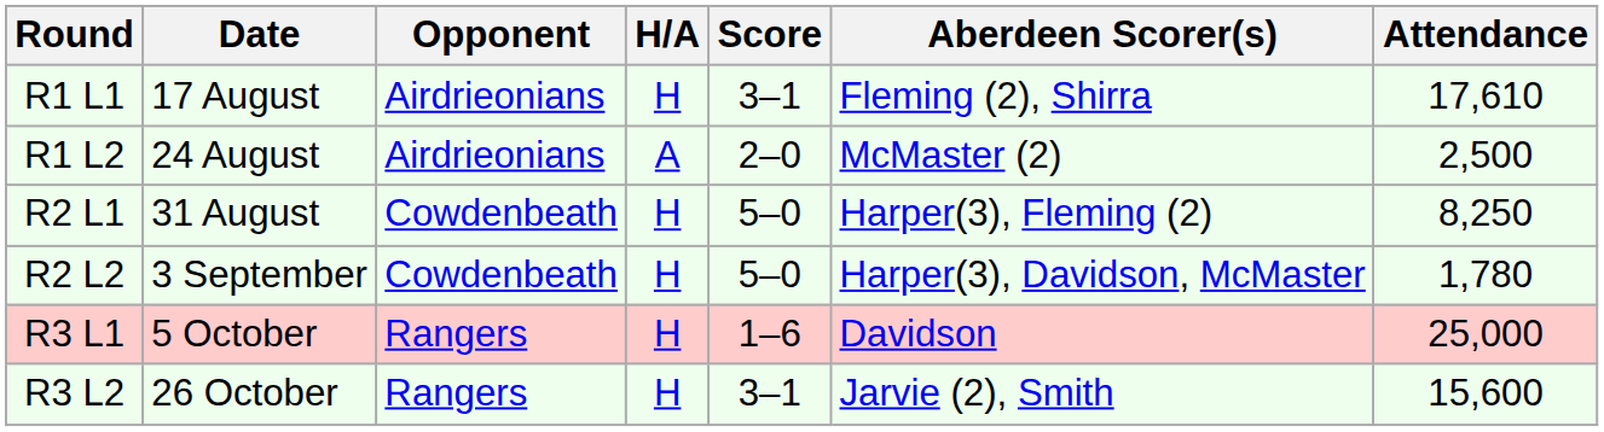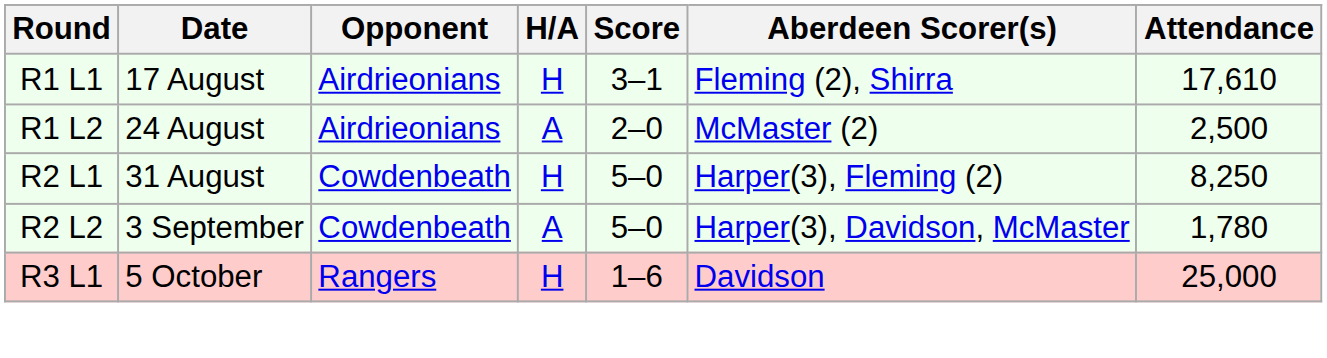 <table class="wikitable" style="text-align:center">
 <tr>
 <th>Round</th>
 <th>Date</th>
 <th>Opponent</th>
 <th>H/A</th>
 <th>Score</th>
 <th>Aberdeen Scorer(s)</th>
 <th>Attendance</th>
 </tr>
 <tr style="background:#efe;">
 <td>R1 L1</td>
 <td align=left>17 August</td>
 <td align=left><a href='#'>Airdrieonians</a></td>
 <td><a href='#'>H</a></td>
 <td>3–1</td>
 <td align=left><a href='#'>Fleming</a> (2), <a href='#'>Shirra</a></td>
 <td>17,610</td>
 </tr>
 <tr style="background:#efe;">
 <td>R1 L2</td>
 <td align=left>24 August</td>
 <td align=left><a href='#'>Airdrieonians</a></td>
 <td><a href='#'>A</a></td>
 <td>2–0</td>
 <td align=left><a href='#'>McMaster</a> (2)</td>
 <td>2,500</td>
 </tr>
 <tr style="background:#efe;">
 <td>R2 L1</td>
 <td align=left>31 August</td>
 <td align=left><a href='#'>Cowdenbeath</a></td>
 <td><a href='#'>H</a></td>
 <td>5–0</td>
 <td align=left><a href='#'>Harper</a>(3), <a href='#'>Fleming</a> (2)</td>
 <td>8,250</td>
 </tr>
 <tr style="background:#efe;">
 <td>R2 L2</td>
 <td align=left>3 September</td>
 <td align=left><a href='#'>Cowdenbeath</a></td>
-<td><a href='#'>H</a></td>
+<td><a href='#'>A</a></td>
 <td>5–0</td>
 <td align=left><a href='#'>Harper</a>(3), <a href='#'>Davidson</a>, <a href='#'>McMaster</a></td>
 <td>1,780</td>
 </tr>
 <tr style="background:#fcc;">
 <td>R3 L1</td>
 <td align=left>5 October</td>
 <td align=left><a href='#'>Rangers</a></td>
 <td><a href='#'>H</a></td>
 <td>1–6</td>
 <td align=left><a href='#'>Davidson</a></td>
 <td>25,000</td>
 </tr>
-<tr style="background:#efe;">
-<td>R3 L2</td>
-<td align=left>26 October</td>
-<td align=left><a href='#'>Rangers</a></td>
-<td><a href='#'>H</a></td>
-<td>3–1</td>
-<td align=left><a href='#'>Jarvie</a> (2), <a href='#'>Smith</a></td>
-<td>15,600</td>
-</tr>
 </table>
